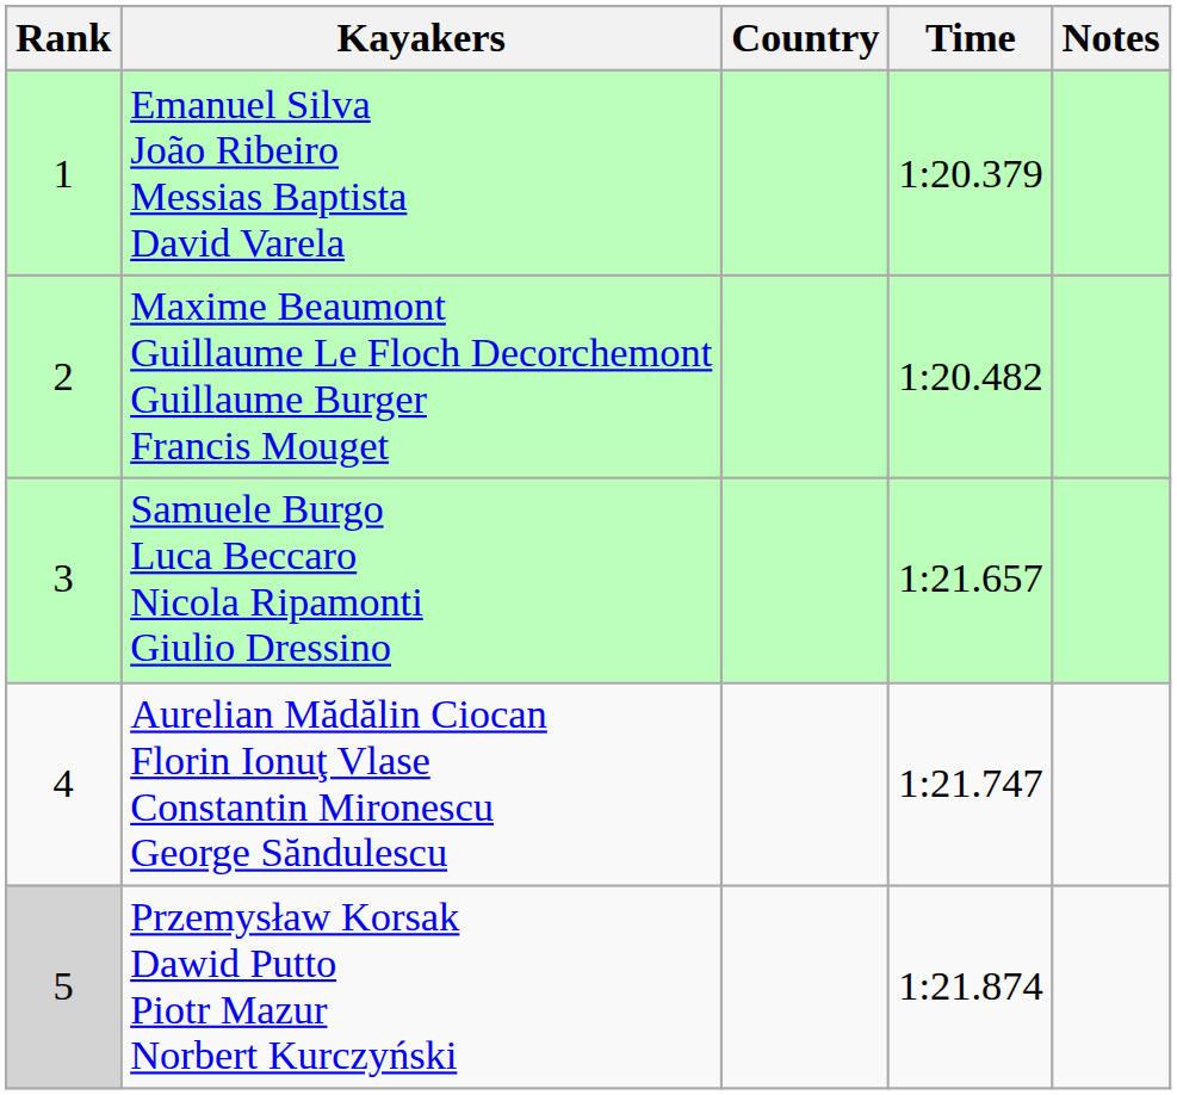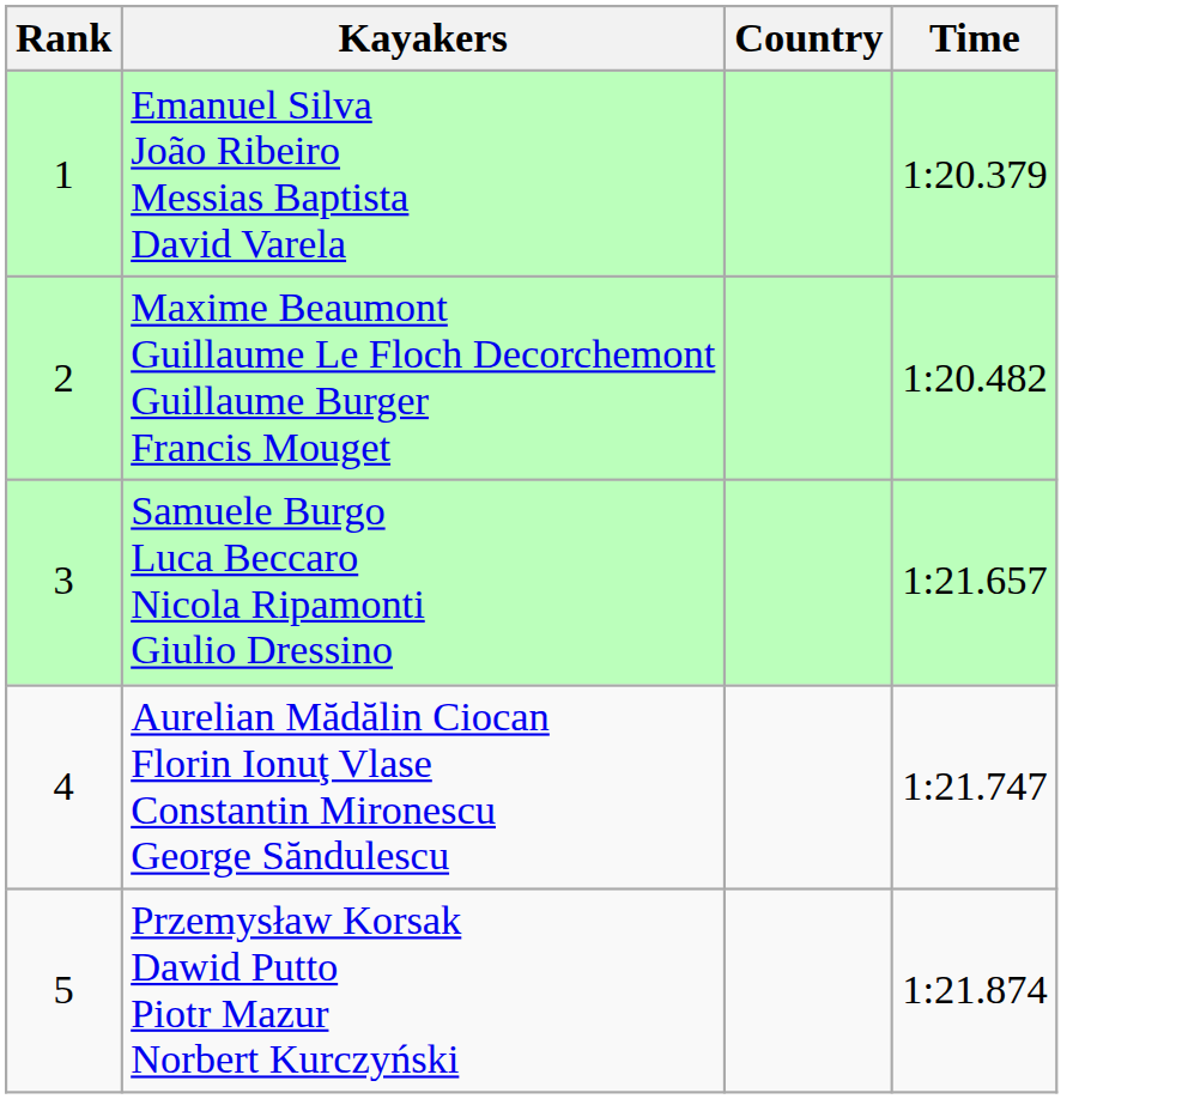 <table class="wikitable" style="text-align:center">
 <tr>
 <th>Rank</th>
 <th>Kayakers</th>
 <th>Country</th>
 <th>Time</th>
-<th>Notes</th>
 </tr>
 <tr bgcolor=bbffbb>
 <td>1</td>
 <td align="left"><a href='#'>Emanuel Silva</a><br><a href='#'>João Ribeiro</a><br><a href='#'>Messias Baptista</a><br><a href='#'>David Varela</a></td>
 <td align="left"></td>
 <td>1:20.379</td>
-<td></td>
 </tr>
 <tr bgcolor=bbffbb>
 <td>2</td>
 <td align="left"><a href='#'>Maxime Beaumont</a><br><a href='#'>Guillaume Le Floch Decorchemont</a><br><a href='#'>Guillaume Burger</a><br><a href='#'>Francis Mouget</a></td>
 <td align="left"></td>
 <td>1:20.482</td>
-<td></td>
 </tr>
 <tr bgcolor=bbffbb>
 <td>3</td>
 <td align="left"><a href='#'>Samuele Burgo</a><br><a href='#'>Luca Beccaro</a><br><a href='#'>Nicola Ripamonti</a><br><a href='#'>Giulio Dressino</a></td>
 <td align="left"></td>
 <td>1:21.657</td>
-<td></td>
 </tr>
 <tr>
 <td>4</td>
 <td align="left"><a href='#'>Aurelian Mădălin Ciocan</a><br><a href='#'>Florin Ionuţ Vlase</a><br><a href='#'>Constantin Mironescu</a><br><a href='#'>George Săndulescu</a></td>
 <td align="left"></td>
 <td>1:21.747</td>
-<td></td>
 </tr>
 <tr>
-<td style="background: lightgrey;">5</td>
+<td>5</td>
 <td align="left"><a href='#'>Przemysław Korsak</a><br><a href='#'>Dawid Putto</a><br><a href='#'>Piotr Mazur</a><br><a href='#'>Norbert Kurczyński</a></td>
 <td align="left"></td>
 <td>1:21.874</td>
-<td></td>
 </tr>
 </table>
